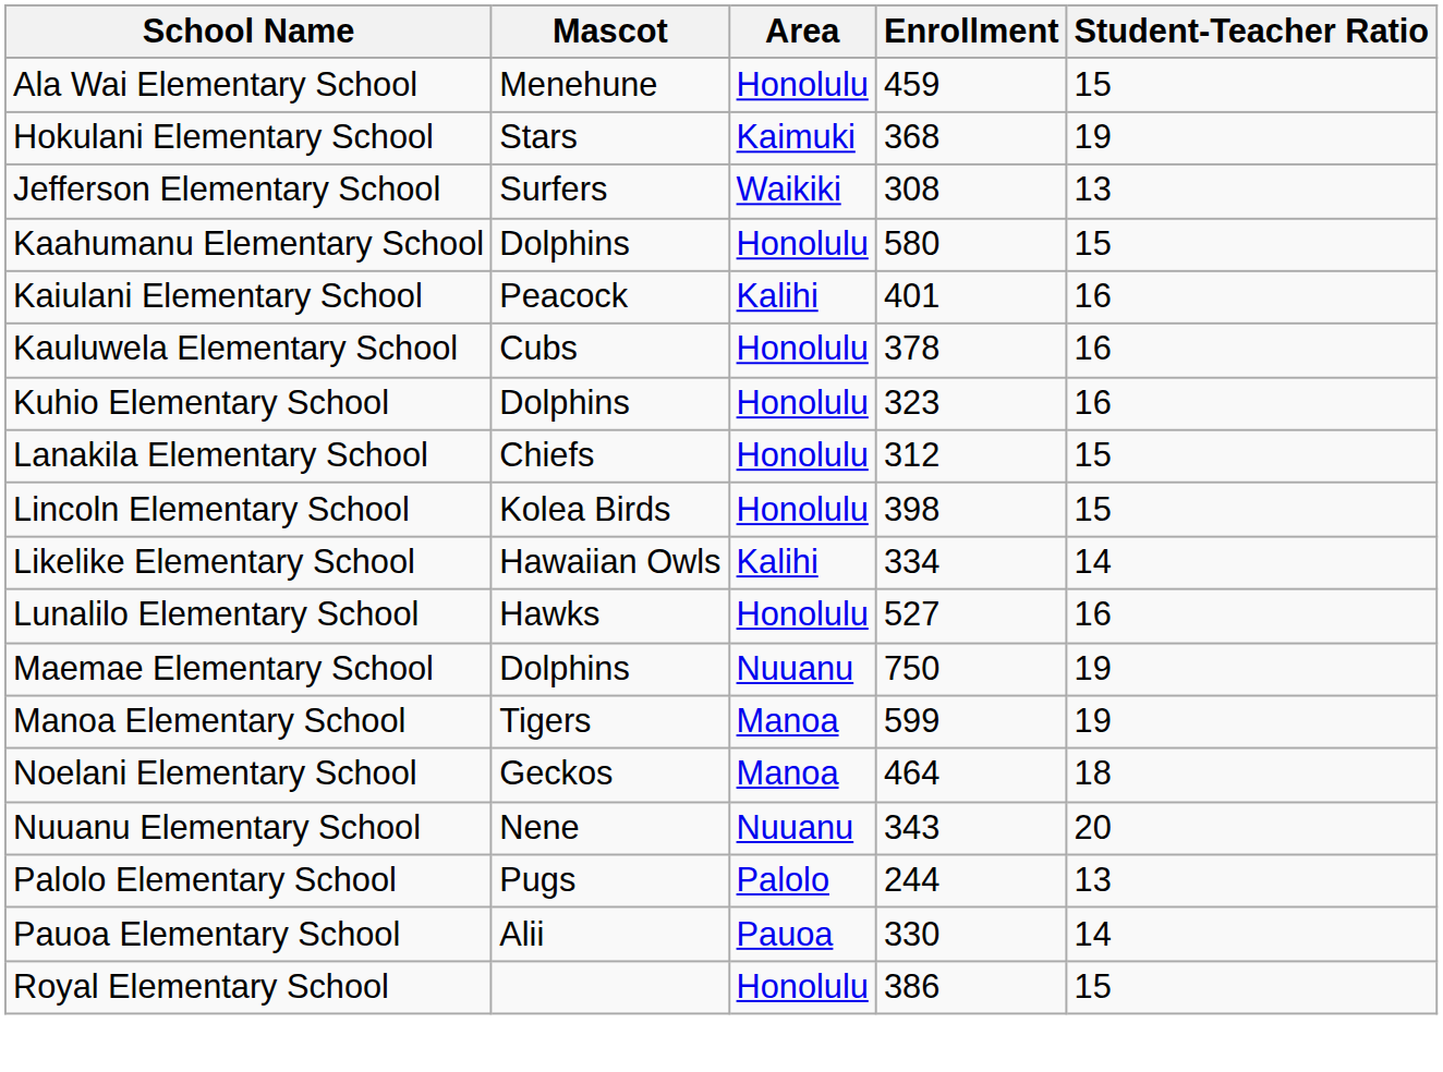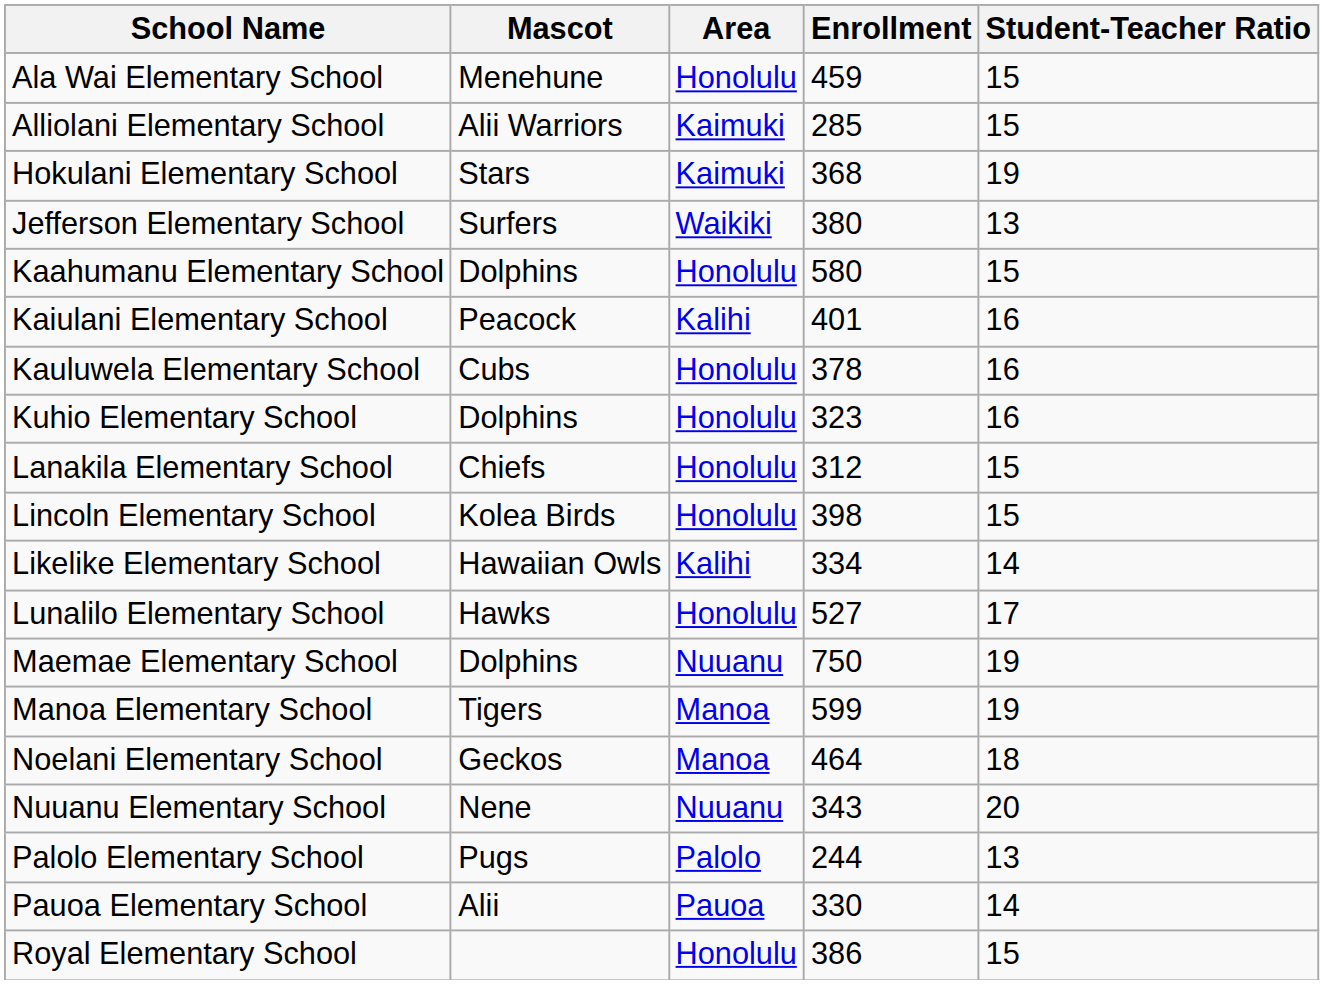 <table class="wikitable">
 <tr>
 <th>School Name</th>
 <th>Mascot</th>
 <th>Area</th>
 <th>Enrollment</th>
 <th>Student-Teacher Ratio</th>
 </tr>
 <tr>
 <td>Ala Wai Elementary School</td>
 <td>Menehune</td>
 <td><a href='#'>Honolulu</a></td>
 <td>459</td>
 <td>15</td>
 </tr>
 <tr>
+<td>Alliolani Elementary School</td>
+<td>Alii Warriors</td>
+<td><a href='#'>Kaimuki</a></td>
+<td>285</td>
+<td>15</td>
+</tr>
+<tr>
 <td>Hokulani Elementary School</td>
 <td>Stars</td>
 <td><a href='#'>Kaimuki</a></td>
 <td>368</td>
 <td>19</td>
 </tr>
 <tr>
 <td>Jefferson Elementary School</td>
 <td>Surfers</td>
 <td><a href='#'>Waikiki</a></td>
-<td>308</td>
+<td>380</td>
 <td>13</td>
 </tr>
 <tr>
 <td>Kaahumanu Elementary School</td>
 <td>Dolphins</td>
 <td><a href='#'>Honolulu</a></td>
 <td>580</td>
 <td>15</td>
 </tr>
 <tr>
 <td>Kaiulani Elementary School</td>
 <td>Peacock</td>
 <td><a href='#'>Kalihi</a></td>
 <td>401</td>
 <td>16</td>
 </tr>
 <tr>
 <td>Kauluwela Elementary School</td>
 <td>Cubs</td>
 <td><a href='#'>Honolulu</a></td>
 <td>378</td>
 <td>16</td>
 </tr>
 <tr>
 <td>Kuhio Elementary School</td>
 <td>Dolphins</td>
 <td><a href='#'>Honolulu</a></td>
 <td>323</td>
 <td>16</td>
 </tr>
 <tr>
 <td>Lanakila Elementary School</td>
 <td>Chiefs</td>
 <td><a href='#'>Honolulu</a></td>
 <td>312</td>
 <td>15</td>
 </tr>
 <tr>
 <td>Lincoln Elementary School</td>
 <td>Kolea Birds</td>
 <td><a href='#'>Honolulu</a></td>
 <td>398</td>
 <td>15</td>
 </tr>
 <tr>
 <td>Likelike Elementary School</td>
 <td>Hawaiian Owls</td>
 <td><a href='#'>Kalihi</a></td>
 <td>334</td>
 <td>14</td>
 </tr>
 <tr>
 <td>Lunalilo Elementary School</td>
 <td>Hawks</td>
 <td><a href='#'>Honolulu</a></td>
 <td>527</td>
-<td>16</td>
+<td>17</td>
 </tr>
 <tr>
 <td>Maemae Elementary School</td>
 <td>Dolphins</td>
 <td><a href='#'>Nuuanu</a></td>
 <td>750</td>
 <td>19</td>
 </tr>
 <tr>
 <td>Manoa Elementary School</td>
 <td>Tigers</td>
 <td><a href='#'>Manoa</a></td>
 <td>599</td>
 <td>19</td>
 </tr>
 <tr>
 <td>Noelani Elementary School</td>
 <td>Geckos</td>
 <td><a href='#'>Manoa</a></td>
 <td>464</td>
 <td>18</td>
 </tr>
 <tr>
 <td>Nuuanu Elementary School</td>
 <td>Nene</td>
 <td><a href='#'>Nuuanu</a></td>
 <td>343</td>
 <td>20</td>
 </tr>
 <tr>
 <td>Palolo Elementary School</td>
 <td>Pugs</td>
 <td><a href='#'>Palolo</a></td>
 <td>244</td>
 <td>13</td>
 </tr>
 <tr>
 <td>Pauoa Elementary School</td>
 <td>Alii</td>
 <td><a href='#'>Pauoa</a></td>
 <td>330</td>
 <td>14</td>
 </tr>
 <tr>
 <td>Royal Elementary School</td>
 <td></td>
 <td><a href='#'>Honolulu</a></td>
 <td>386</td>
 <td>15</td>
 </tr>
 </table>
